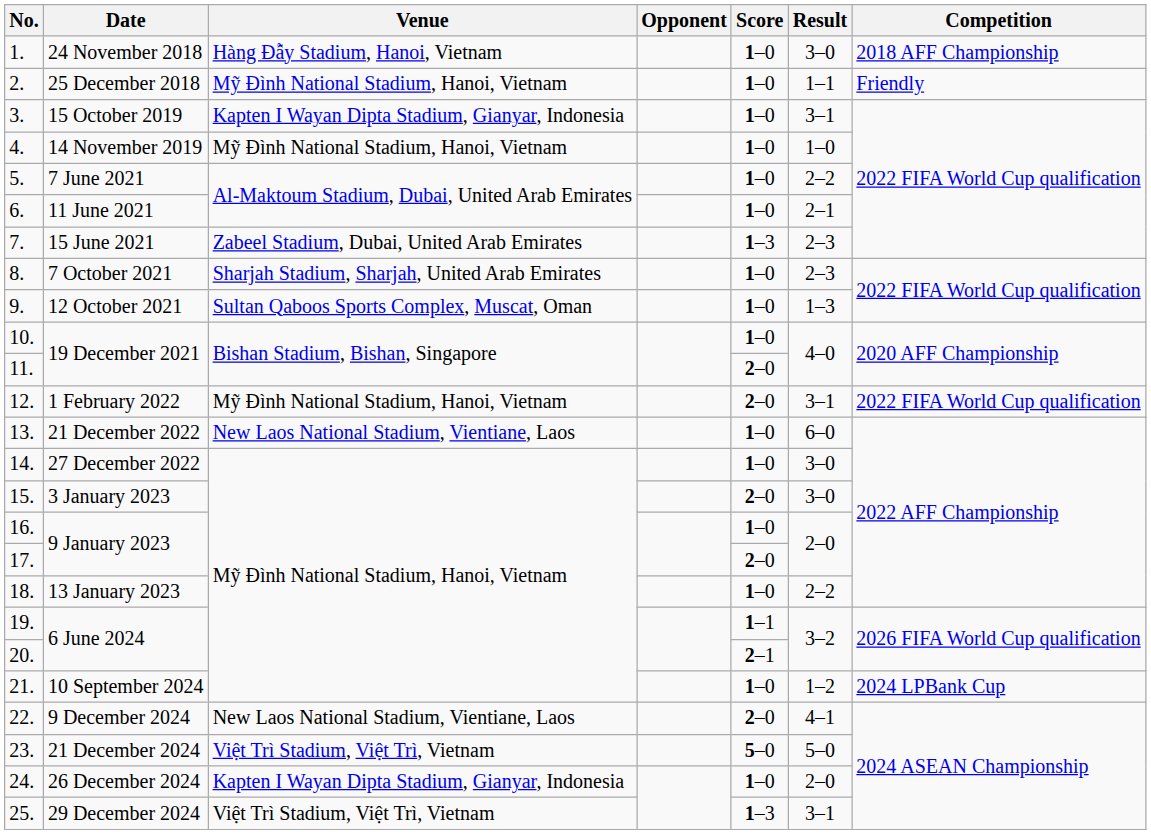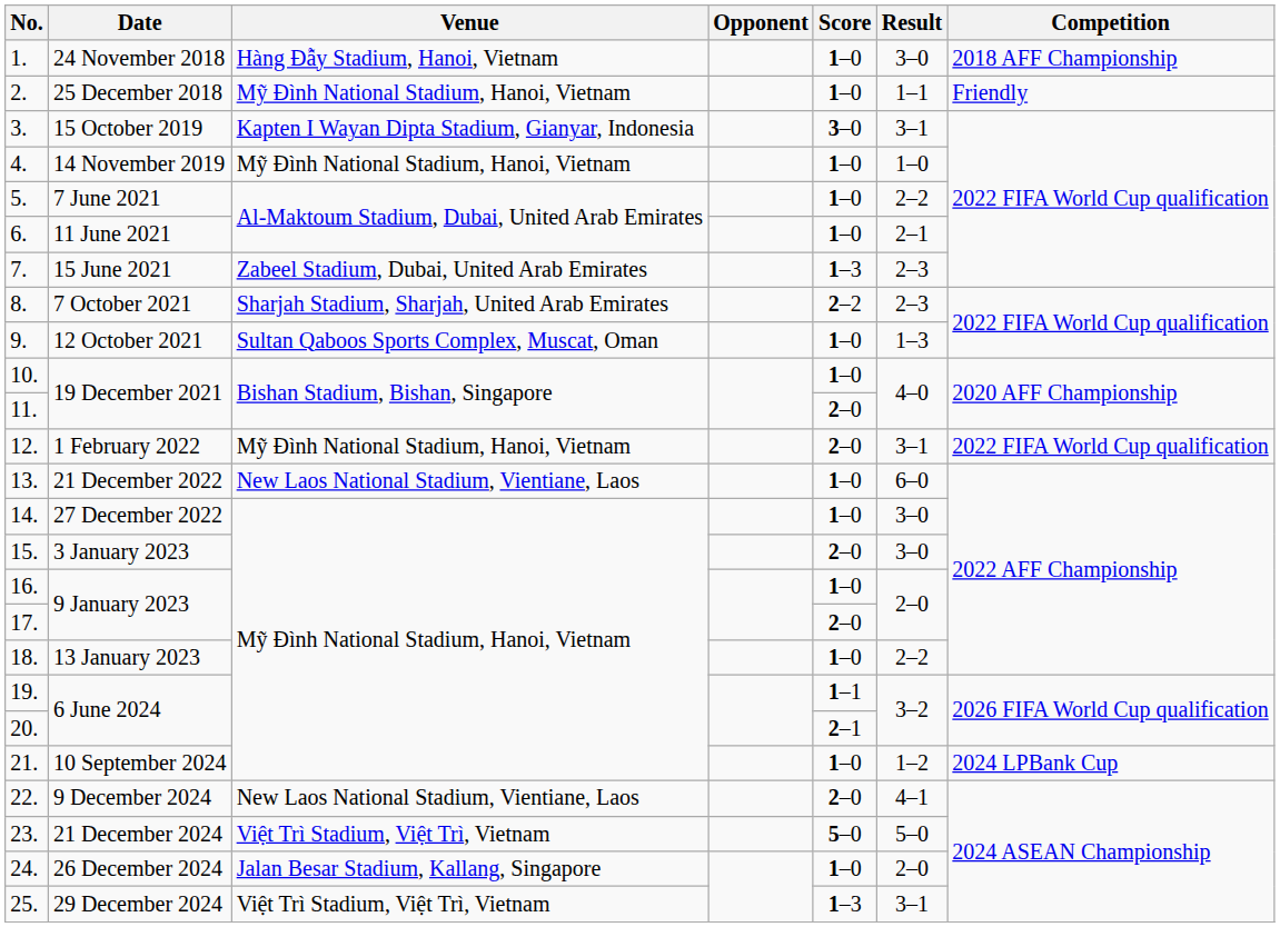 <table class="wikitable">
 <tr>
 <th>No.</th>
 <th>Date</th>
 <th>Venue</th>
 <th>Opponent</th>
 <th>Score</th>
 <th>Result</th>
 <th>Competition</th>
 </tr>
 <tr>
 <td>1.</td>
 <td>24 November 2018</td>
 <td><a href='#'>Hàng Đẫy Stadium</a>, <a href='#'>Hanoi</a>, Vietnam</td>
 <td></td>
 <td align="center"><strong>1</strong>–0</td>
 <td align="center">3–0</td>
 <td><a href='#'>2018 AFF Championship</a></td>
 </tr>
 <tr>
 <td>2.</td>
 <td>25 December 2018</td>
 <td><a href='#'>Mỹ Đình National Stadium</a>, Hanoi, Vietnam</td>
 <td></td>
 <td align="center"><strong>1</strong>–0</td>
 <td align="center">1–1</td>
 <td><a href='#'>Friendly</a></td>
 </tr>
 <tr>
 <td>3.</td>
 <td>15 October 2019</td>
 <td><a href='#'>Kapten I Wayan Dipta Stadium</a>, <a href='#'>Gianyar</a>, Indonesia</td>
 <td></td>
-<td align="center"><strong>1</strong>–0</td>
+<td align="center"><strong>3</strong>–0</td>
 <td align="center">3–1</td>
 <td rowspan="5"><a href='#'>2022 FIFA World Cup qualification</a></td>
 </tr>
 <tr>
 <td>4.</td>
 <td>14 November 2019</td>
 <td>Mỹ Đình National Stadium, Hanoi, Vietnam</td>
 <td></td>
 <td align="center"><strong>1</strong>–0</td>
 <td align="center">1–0</td>
 </tr>
 <tr>
 <td>5.</td>
 <td>7 June 2021</td>
 <td rowspan="2"><a href='#'>Al-Maktoum Stadium</a>, <a href='#'>Dubai</a>, United Arab Emirates</td>
 <td></td>
 <td align="center"><strong>1</strong>–0</td>
 <td align="center">2–2</td>
 </tr>
 <tr>
 <td>6.</td>
 <td>11 June 2021</td>
 <td></td>
 <td align="center"><strong>1</strong>–0</td>
 <td align="center">2–1</td>
 </tr>
 <tr>
 <td>7.</td>
 <td>15 June 2021</td>
 <td><a href='#'>Zabeel Stadium</a>, Dubai, United Arab Emirates</td>
 <td></td>
 <td align="center"><strong>1</strong>–3</td>
 <td align="center">2–3</td>
 </tr>
 <tr>
 <td>8.</td>
 <td>7 October 2021</td>
 <td><a href='#'>Sharjah Stadium</a>, <a href='#'>Sharjah</a>, United Arab Emirates</td>
 <td></td>
-<td align="center"><strong>1</strong>–0</td>
+<td align="center"><strong>2</strong>–2</td>
 <td align="center">2–3</td>
 <td rowspan="2"><a href='#'>2022 FIFA World Cup qualification</a></td>
 </tr>
 <tr>
 <td>9.</td>
 <td>12 October 2021</td>
 <td><a href='#'>Sultan Qaboos Sports Complex</a>, <a href='#'>Muscat</a>, Oman</td>
 <td></td>
 <td align="center"><strong>1</strong>–0</td>
 <td align="center">1–3</td>
 </tr>
 <tr>
 <td>10.</td>
 <td rowspan="2">19 December 2021</td>
 <td rowspan="2"><a href='#'>Bishan Stadium</a>, <a href='#'>Bishan</a>, Singapore</td>
 <td rowspan="2"></td>
 <td align="center"><strong>1</strong>–0</td>
 <td rowspan="2" align="center">4–0</td>
 <td rowspan="2"><a href='#'>2020 AFF Championship</a></td>
 </tr>
 <tr>
 <td>11.</td>
 <td align="center"><strong>2</strong>–0</td>
 </tr>
 <tr>
 <td>12.</td>
 <td>1 February 2022</td>
 <td>Mỹ Đình National Stadium, Hanoi, Vietnam</td>
 <td></td>
 <td align="center"><strong>2</strong>–0</td>
 <td align="center">3–1</td>
 <td><a href='#'>2022 FIFA World Cup qualification</a></td>
 </tr>
 <tr>
 <td>13.</td>
 <td>21 December 2022</td>
 <td><a href='#'>New Laos National Stadium</a>, <a href='#'>Vientiane</a>, Laos</td>
 <td></td>
 <td align="center"><strong>1</strong>–0</td>
 <td align="center">6–0</td>
 <td rowspan="6"><a href='#'>2022 AFF Championship</a></td>
 </tr>
 <tr>
 <td>14.</td>
 <td>27 December 2022</td>
 <td rowspan="8">Mỹ Đình National Stadium, Hanoi, Vietnam</td>
 <td></td>
 <td align="center"><strong>1</strong>–0</td>
 <td align="center">3–0</td>
 </tr>
 <tr>
 <td>15.</td>
 <td>3 January 2023</td>
 <td></td>
 <td align="center"><strong>2</strong>–0</td>
 <td align="center">3–0</td>
 </tr>
 <tr>
 <td>16.</td>
 <td rowspan="2">9 January 2023</td>
 <td rowspan="2"></td>
 <td align="center"><strong>1</strong>–0</td>
 <td rowspan="2" align="center">2–0</td>
 </tr>
 <tr>
 <td>17.</td>
 <td align="center"><strong>2</strong>–0</td>
 </tr>
 <tr>
 <td>18.</td>
 <td>13 January 2023</td>
 <td></td>
 <td align="center"><strong>1</strong>–0</td>
 <td align="center">2–2</td>
 </tr>
 <tr>
 <td>19.</td>
 <td rowspan="2">6 June 2024</td>
 <td rowspan="2"></td>
 <td align="center"><strong>1</strong>–1</td>
 <td rowspan="2" align="center">3–2</td>
 <td rowspan="2"><a href='#'>2026 FIFA World Cup qualification</a></td>
 </tr>
 <tr>
 <td>20.</td>
 <td align="center"><strong>2</strong>–1</td>
 </tr>
 <tr>
 <td>21.</td>
 <td>10 September 2024</td>
 <td></td>
 <td align="center"><strong>1</strong>–0</td>
 <td align="center">1–2</td>
 <td><a href='#'>2024 LPBank Cup</a></td>
 </tr>
 <tr>
 <td>22.</td>
 <td>9 December 2024</td>
 <td>New Laos National Stadium, Vientiane, Laos</td>
 <td></td>
 <td align="center"><strong>2</strong>–0</td>
 <td align="center">4–1</td>
 <td rowspan=4><a href='#'>2024 ASEAN Championship</a></td>
 </tr>
 <tr>
 <td>23.</td>
 <td>21 December 2024</td>
 <td><a href='#'>Việt Trì Stadium</a>, <a href='#'>Việt Trì</a>, Vietnam</td>
 <td></td>
 <td align="center"><strong>5</strong>–0</td>
 <td align="center">5–0</td>
 </tr>
 <tr>
 <td>24.</td>
 <td>26 December 2024</td>
-<td><a href='#'>Kapten I Wayan Dipta Stadium</a>, <a href='#'>Gianyar</a>, Indonesia</td>
+<td><a href='#'>Jalan Besar Stadium</a>, <a href='#'>Kallang</a>, Singapore</td>
 <td rowspan=2></td>
 <td align="center"><strong>1</strong>–0</td>
 <td align="center">2–0</td>
 </tr>
 <tr>
 <td>25.</td>
 <td>29 December 2024</td>
 <td>Việt Trì Stadium, Việt Trì, Vietnam</td>
 <td align="center"><strong>1</strong>–3</td>
 <td align="center">3–1</td>
 </tr>
 <tr>
 </tr>
 </table>
